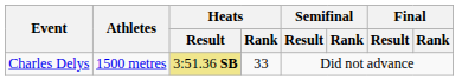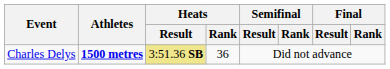 <table class="wikitable" border="1" style="font-size:90%">
 <tr>
 <th rowspan="2">Event</th>
 <th rowspan="2">Athletes</th>
 <th colspan="2">Heats</th>
 <th colspan="2">Semifinal</th>
 <th colspan="2">Final</th>
 </tr>
 <tr>
 <th>Result</th>
 <th>Rank</th>
 <th>Result</th>
 <th>Rank</th>
 <th>Result</th>
 <th>Rank</th>
 </tr>
 <tr>
 <td><a href='#'>Charles Delys</a></td>
-<td><a href='#'>1500 metres</a></td>
+<td><strong><a href='#'>1500 metres</a></strong></td>
 <td align=center style="background: khaki;">3:51.36 <strong>SB</strong></td>
-<td align=center>33</td>
+<td align=center>36</td>
 <td colspan="4" align=center>Did not advance</td>
 </tr>
 </table>
